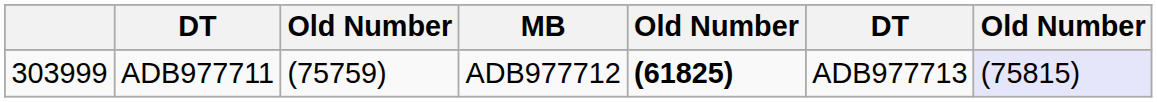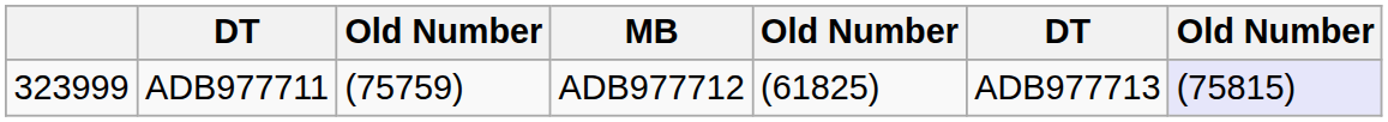 <table class="wikitable">
 <tr>
 <th></th>
 <th>DT</th>
 <th>Old Number</th>
 <th>MB</th>
 <th>Old Number</th>
 <th>DT</th>
 <th>Old Number</th>
 </tr>
 <tr>
-<td>303999</td>
+<td>323999</td>
 <td>ADB977711</td>
 <td>(75759)</td>
 <td>ADB977712</td>
-<td><strong>(61825)</strong></td>
+<td>(61825)</td>
 <td>ADB977713</td>
 <td style="background: lavender;">(75815)</td>
 </tr>
 </table>
